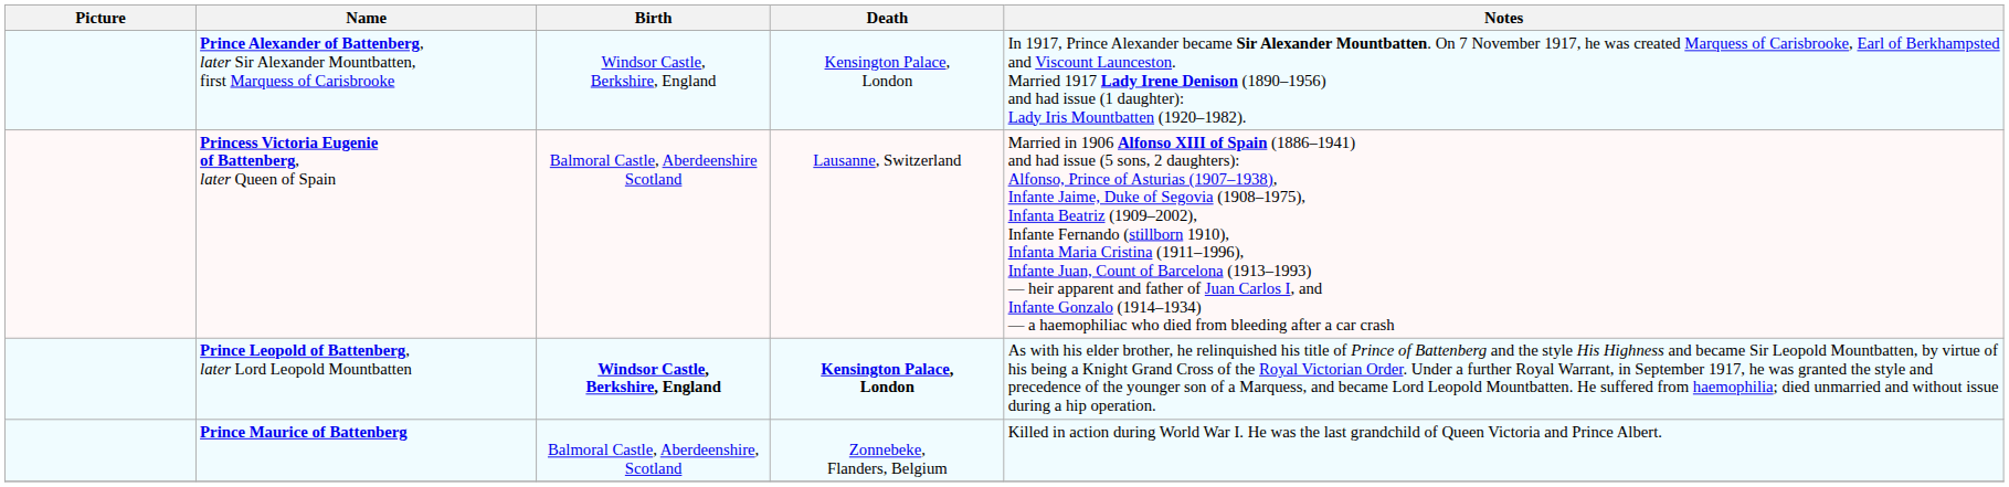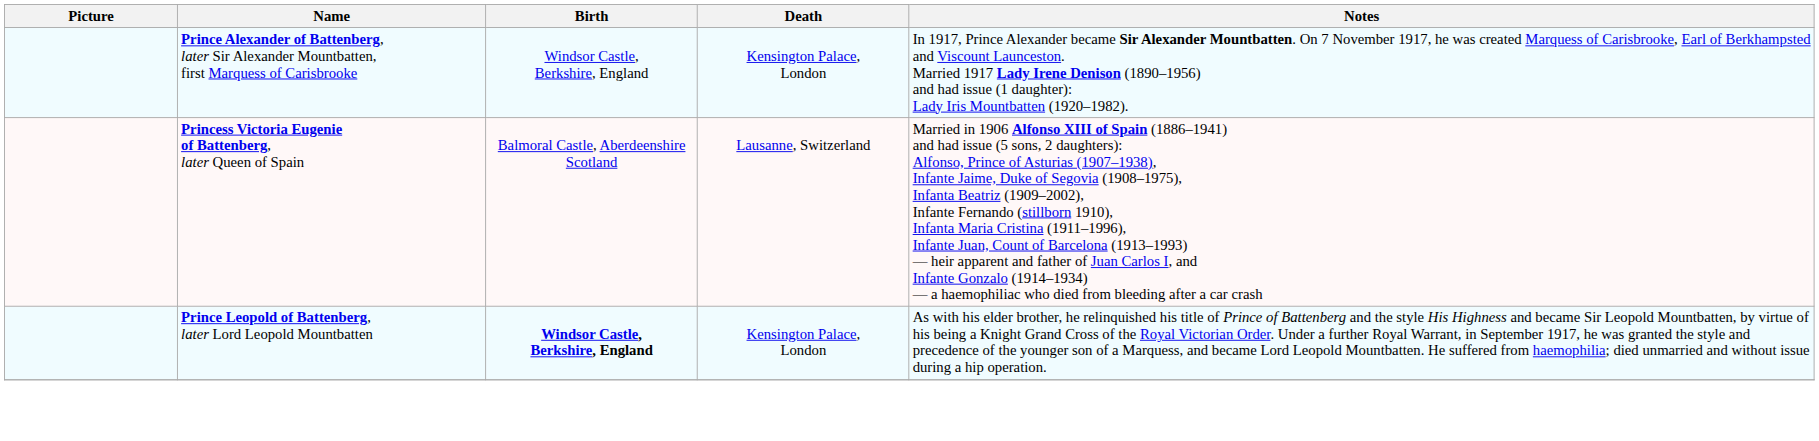 <table class="sortable wikitable">
 <tr>
 <th class="Sortable" width="9%">Picture</th>
 <th width="16%">Name</th>
 <th width="11%">Birth</th>
 <th width="11%">Death</th>
 <th class="unsortable" width="47%;">Notes</th>
 </tr>
 <tr valign="top" bgcolor=f0fcff>
 <td></td>
 <td><a href='#'><strong>Prince Alexander of Battenberg</strong></a>,<br><em>later</em> Sir Alexander Mountbatten, <br> first <a href='#'>Marquess of Carisbrooke</a></td>
 <td align=center><br><a href='#'>Windsor Castle</a>,<br> <a href='#'>Berkshire</a>, England</td>
 <td align=center><br><a href='#'>Kensington Palace</a>,<br> London</td>
 <td>In 1917, Prince Alexander became <strong>Sir Alexander Mountbatten</strong>. On 7 November 1917, he was created <a href='#'>Marquess of Carisbrooke</a>, <a href='#'>Earl of Berkhampsted</a> and <a href='#'>Viscount Launceston</a>. <br>Married 1917 <strong><a href='#'>Lady Irene Denison</a></strong> (1890–1956)<br> and had issue (1 daughter):<br> <a href='#'>Lady Iris Mountbatten</a> (1920–1982).</td>
 </tr>
 <tr valign="top" bgcolor=fff8f8>
 <td></td>
 <td><a href='#'><strong>Princess Victoria Eugenie<br> of Battenberg</strong></a>,<br><em>later</em> Queen of Spain</td>
 <td align=center><br><a href='#'>Balmoral Castle</a>, <a href='#'>Aberdeenshire</a><br> <a href='#'>Scotland</a></td>
 <td align=center><br><a href='#'>Lausanne</a>, Switzerland</td>
 <td>Married in 1906 <strong><a href='#'>Alfonso XIII of Spain</a></strong> (1886–1941)<br> and had issue (5 sons, 2 daughters):<br> <a href='#'>Alfonso, Prince of Asturias (1907–1938)</a>,<br> <a href='#'>Infante Jaime, Duke of Segovia</a> (1908–1975),<br> <a href='#'>Infanta Beatriz</a> (1909–2002),<br> Infante Fernando (<a href='#'>stillborn</a> 1910),<br> <a href='#'>Infanta Maria Cristina</a> (1911–1996),<br> <a href='#'>Infante Juan, Count of Barcelona</a> (1913–1993)<br>— heir apparent and father of <a href='#'>Juan Carlos I</a>, and <br><a href='#'>Infante Gonzalo</a> (1914–1934)<br>— a haemophiliac who died from bleeding after a car crash</td>
 </tr>
 <tr valign="top" bgcolor=f0fcff>
 <td></td>
 <td><strong><a href='#'>Prince Leopold of Battenberg</a></strong>,<br><em>later</em> Lord Leopold Mountbatten</td>
 <td align=center><strong><br><a href='#'>Windsor Castle</a>,<br> <a href='#'>Berkshire</a>, England</strong></td>
-<td align=center><strong><br><a href='#'>Kensington Palace</a>,<br> London</strong></td>
+<td align=center><br><a href='#'>Kensington Palace</a>,<br> London</td>
 <td>As with his elder brother, he relinquished his title of <em>Prince of Battenberg</em> and the style <em>His Highness</em> and became Sir Leopold Mountbatten, by virtue of his being a Knight Grand Cross of the <a href='#'>Royal Victorian Order</a>. Under a further Royal Warrant, in September 1917, he was granted the style and precedence of the younger son of a Marquess, and became Lord Leopold Mountbatten. He suffered from <a href='#'>haemophilia</a>; died unmarried and without issue during a hip operation.</td>
-</tr>
-<tr valign="top" bgcolor=f0fcff>
-<td></td>
-<td><strong><a href='#'>Prince Maurice of Battenberg</a></strong></td>
-<td align=center><br><a href='#'>Balmoral Castle</a>, <a href='#'>Aberdeenshire</a>, <a href='#'>Scotland</a></td>
-<td align=center><br><a href='#'>Zonnebeke</a>,<br> Flanders, Belgium</td>
-<td>Killed in action during World War I. He was the last grandchild of Queen Victoria and Prince Albert.</td>
 </tr>
 <tr>
 </tr>
 </table>
